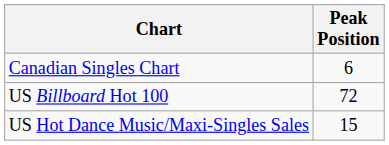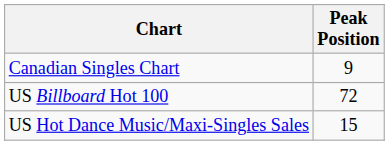 <table class="wikitable">
 <tr>
 <th>Chart</th>
 <th>Peak<br>Position</th>
 </tr>
 <tr>
 <td><a href='#'>Canadian Singles Chart</a></td>
-<td style="text-align:center;">6</td>
+<td style="text-align:center;">9</td>
 </tr>
 <tr>
 <td>US <a href='#'><em>Billboard</em> Hot 100</a></td>
 <td style="text-align:center;">72</td>
 </tr>
 <tr>
 <td>US <a href='#'>Hot Dance Music/Maxi-Singles Sales</a></td>
 <td style="text-align:center;">15</td>
 </tr>
 </table>
